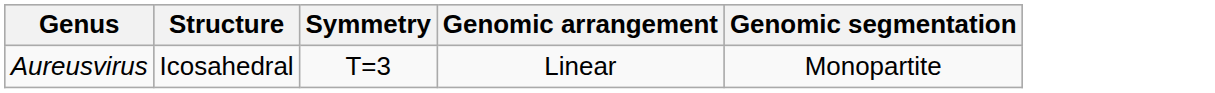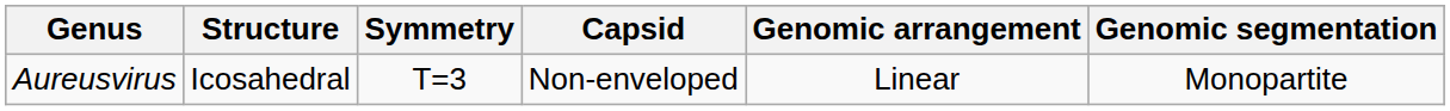 <table class="wikitable sortable" style="text-align:center">
 <tr>
 <th>Genus</th>
 <th>Structure</th>
 <th>Symmetry</th>
+<th>Capsid</th>
 <th>Genomic arrangement</th>
 <th>Genomic segmentation</th>
 </tr>
 <tr>
 <td><em>Aureusvirus</em></td>
 <td>Icosahedral</td>
 <td>T=3</td>
+<td>Non-enveloped</td>
 <td>Linear</td>
 <td>Monopartite</td>
 </tr>
 </table>
